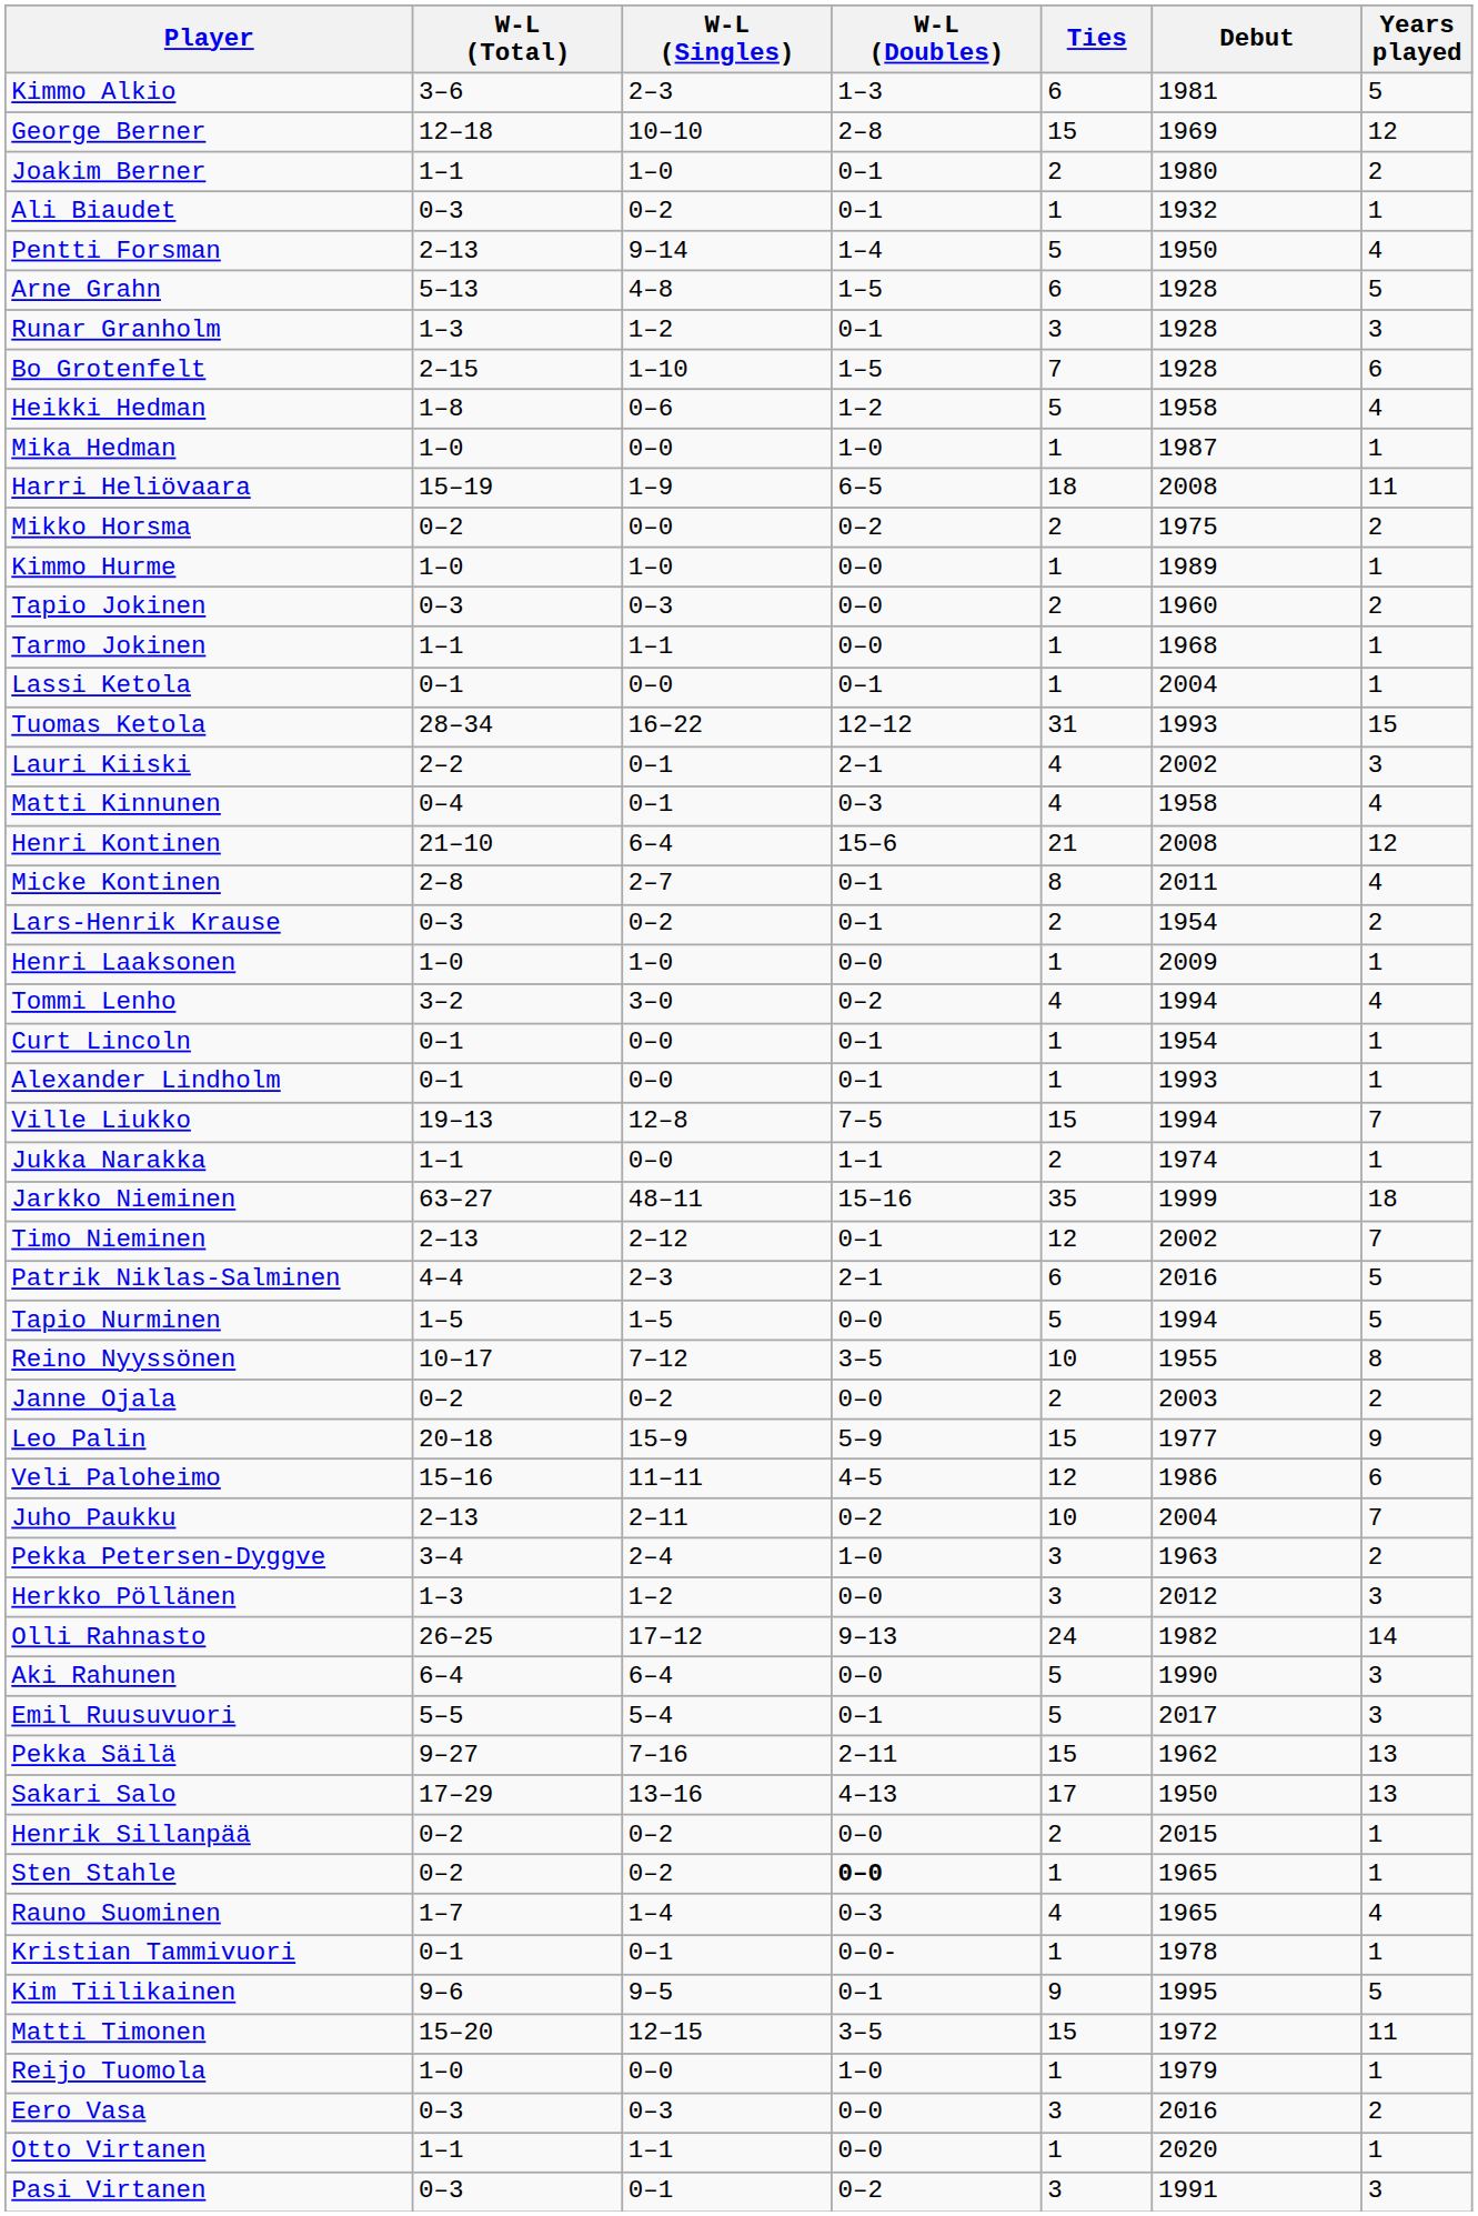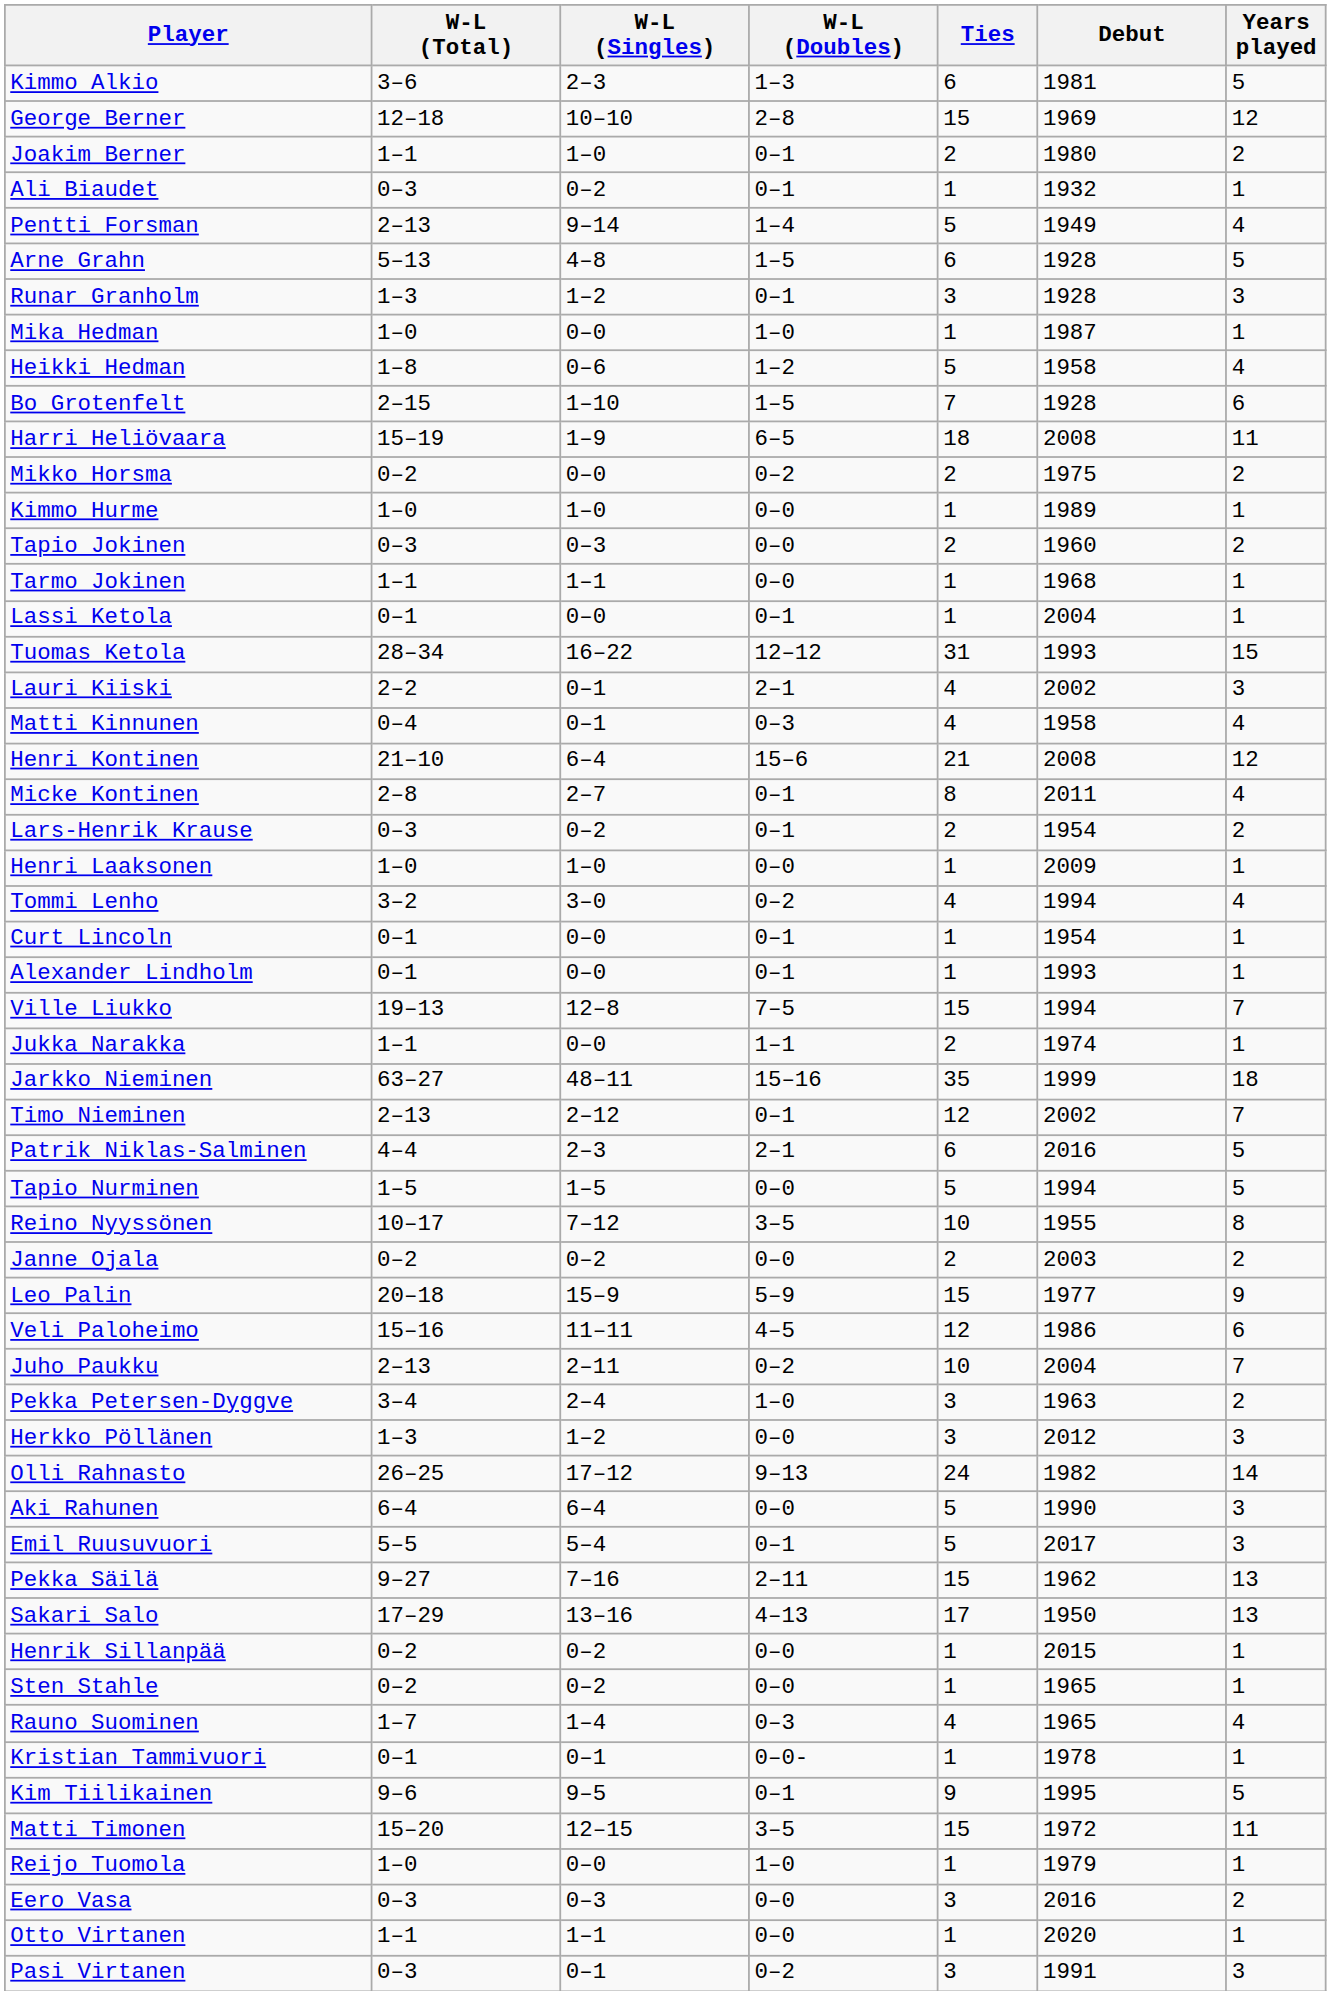 <table class="wikitable sortable" style=font-size:97%>
 <tr>
 <th width=200><a href='#'>Player</a></th>
 <th width=100>W-L<br>(Total)</th>
 <th width=100>W-L<br>(<a href='#'>Singles</a>)</th>
 <th width=100>W-L<br>(<a href='#'>Doubles</a>)</th>
 <th width=50><a href='#'>Ties</a></th>
 <th width=100>Debut</th>
 <th width=50>Years played</th>
 </tr>
 <tr>
 <td><a href='#'>Kimmo Alkio</a></td>
 <td>3–6</td>
 <td>2–3</td>
 <td>1–3</td>
 <td>6</td>
 <td>1981</td>
 <td>5</td>
 </tr>
 <tr>
 <td><a href='#'>George Berner</a></td>
 <td>12–18</td>
 <td>10–10</td>
 <td>2–8</td>
 <td>15</td>
 <td>1969</td>
 <td>12</td>
 </tr>
 <tr>
 <td><a href='#'>Joakim Berner</a></td>
 <td>1–1</td>
 <td>1–0</td>
 <td>0–1</td>
 <td>2</td>
 <td>1980</td>
 <td>2</td>
 </tr>
 <tr>
 <td><a href='#'>Ali Biaudet</a></td>
 <td>0–3</td>
 <td>0–2</td>
 <td>0–1</td>
 <td>1</td>
 <td>1932</td>
 <td>1</td>
 </tr>
 <tr>
 <td><a href='#'>Pentti Forsman</a></td>
 <td>2–13</td>
 <td>9–14</td>
 <td>1–4</td>
 <td>5</td>
-<td>1950</td>
+<td>1949</td>
 <td>4</td>
 </tr>
 <tr>
 <td><a href='#'>Arne Grahn</a></td>
 <td>5–13</td>
 <td>4–8</td>
 <td>1–5</td>
 <td>6</td>
 <td>1928</td>
 <td>5</td>
 </tr>
 <tr>
 <td><a href='#'>Runar Granholm</a></td>
 <td>1–3</td>
 <td>1–2</td>
 <td>0–1</td>
 <td>3</td>
 <td>1928</td>
 <td>3</td>
 </tr>
 <tr>
-<td><a href='#'>Bo Grotenfelt</a></td>
-<td>2–15</td>
-<td>1–10</td>
-<td>1–5</td>
-<td>7</td>
-<td>1928</td>
-<td>6</td>
+<td><a href='#'>Mika Hedman</a></td>
+<td>1–0</td>
+<td>0–0</td>
+<td>1–0</td>
+<td>1</td>
+<td>1987</td>
+<td>1</td>
 </tr>
 <tr>
 <td><a href='#'>Heikki Hedman</a></td>
 <td>1–8</td>
 <td>0–6</td>
 <td>1–2</td>
 <td>5</td>
 <td>1958</td>
 <td>4</td>
 </tr>
 <tr>
-<td><a href='#'>Mika Hedman</a></td>
-<td>1–0</td>
-<td>0–0</td>
-<td>1–0</td>
-<td>1</td>
-<td>1987</td>
-<td>1</td>
+<td><a href='#'>Bo Grotenfelt</a></td>
+<td>2–15</td>
+<td>1–10</td>
+<td>1–5</td>
+<td>7</td>
+<td>1928</td>
+<td>6</td>
 </tr>
 <tr>
 <td><a href='#'>Harri Heliövaara</a></td>
 <td>15–19</td>
 <td>1–9</td>
 <td>6–5</td>
 <td>18</td>
 <td>2008</td>
 <td>11</td>
 </tr>
 <tr>
 <td><a href='#'>Mikko Horsma</a></td>
 <td>0–2</td>
 <td>0–0</td>
 <td>0–2</td>
 <td>2</td>
 <td>1975</td>
 <td>2</td>
 </tr>
 <tr>
 <td><a href='#'>Kimmo Hurme</a></td>
 <td>1–0</td>
 <td>1–0</td>
 <td>0–0</td>
 <td>1</td>
 <td>1989</td>
 <td>1</td>
 </tr>
 <tr>
 <td><a href='#'>Tapio Jokinen</a></td>
 <td>0–3</td>
 <td>0–3</td>
 <td>0–0</td>
 <td>2</td>
 <td>1960</td>
 <td>2</td>
 </tr>
 <tr>
 <td><a href='#'>Tarmo Jokinen</a></td>
 <td>1–1</td>
 <td>1–1</td>
 <td>0–0</td>
 <td>1</td>
 <td>1968</td>
 <td>1</td>
 </tr>
 <tr>
 <td><a href='#'>Lassi Ketola</a></td>
 <td>0–1</td>
 <td>0–0</td>
 <td>0–1</td>
 <td>1</td>
 <td>2004</td>
 <td>1</td>
 </tr>
 <tr>
 <td><a href='#'>Tuomas Ketola</a></td>
 <td>28–34</td>
 <td>16–22</td>
 <td>12–12</td>
 <td>31</td>
 <td>1993</td>
 <td>15</td>
 </tr>
 <tr>
 <td><a href='#'>Lauri Kiiski</a></td>
 <td>2–2</td>
 <td>0–1</td>
 <td>2–1</td>
 <td>4</td>
 <td>2002</td>
 <td>3</td>
 </tr>
 <tr>
 <td><a href='#'>Matti Kinnunen</a></td>
 <td>0–4</td>
 <td>0–1</td>
 <td>0–3</td>
 <td>4</td>
 <td>1958</td>
 <td>4</td>
 </tr>
 <tr>
 <td><a href='#'>Henri Kontinen</a></td>
 <td>21–10</td>
 <td>6–4</td>
 <td>15–6</td>
 <td>21</td>
 <td>2008</td>
 <td>12</td>
 </tr>
 <tr>
 <td><a href='#'>Micke Kontinen</a></td>
 <td>2–8</td>
 <td>2–7</td>
 <td>0–1</td>
 <td>8</td>
 <td>2011</td>
 <td>4</td>
 </tr>
 <tr>
 <td><a href='#'>Lars-Henrik Krause</a></td>
 <td>0–3</td>
 <td>0–2</td>
 <td>0–1</td>
 <td>2</td>
 <td>1954</td>
 <td>2</td>
 </tr>
 <tr>
 <td><a href='#'>Henri Laaksonen</a></td>
 <td>1–0</td>
 <td>1–0</td>
 <td>0–0</td>
 <td>1</td>
 <td>2009</td>
 <td>1</td>
 </tr>
 <tr>
 <td><a href='#'>Tommi Lenho</a></td>
 <td>3–2</td>
 <td>3–0</td>
 <td>0–2</td>
 <td>4</td>
 <td>1994</td>
 <td>4</td>
 </tr>
 <tr>
 <td><a href='#'>Curt Lincoln</a></td>
 <td>0–1</td>
 <td>0–0</td>
 <td>0–1</td>
 <td>1</td>
 <td>1954</td>
 <td>1</td>
 </tr>
 <tr>
 <td><a href='#'>Alexander Lindholm</a></td>
 <td>0–1</td>
 <td>0–0</td>
 <td>0–1</td>
 <td>1</td>
 <td>1993</td>
 <td>1</td>
 </tr>
 <tr>
 <td><a href='#'>Ville Liukko</a></td>
 <td>19–13</td>
 <td>12–8</td>
 <td>7–5</td>
 <td>15</td>
 <td>1994</td>
 <td>7</td>
 </tr>
 <tr>
 <td><a href='#'>Jukka Narakka</a></td>
 <td>1–1</td>
 <td>0–0</td>
 <td>1–1</td>
 <td>2</td>
 <td>1974</td>
 <td>1</td>
 </tr>
 <tr>
 <td><a href='#'>Jarkko Nieminen</a></td>
 <td>63–27</td>
 <td>48–11</td>
 <td>15–16</td>
 <td>35</td>
 <td>1999</td>
 <td>18</td>
 </tr>
 <tr>
 <td><a href='#'>Timo Nieminen</a></td>
 <td>2–13</td>
 <td>2–12</td>
 <td>0–1</td>
 <td>12</td>
 <td>2002</td>
 <td>7</td>
 </tr>
 <tr>
 <td><a href='#'>Patrik Niklas-Salminen</a></td>
 <td>4–4</td>
 <td>2–3</td>
 <td>2–1</td>
 <td>6</td>
 <td>2016</td>
 <td>5</td>
 </tr>
 <tr>
 <td><a href='#'>Tapio Nurminen</a></td>
 <td>1–5</td>
 <td>1–5</td>
 <td>0–0</td>
 <td>5</td>
 <td>1994</td>
 <td>5</td>
 </tr>
 <tr>
 <td><a href='#'>Reino Nyyssönen</a></td>
 <td>10–17</td>
 <td>7–12</td>
 <td>3–5</td>
 <td>10</td>
 <td>1955</td>
 <td>8</td>
 </tr>
 <tr>
 <td><a href='#'>Janne Ojala</a></td>
 <td>0–2</td>
 <td>0–2</td>
 <td>0–0</td>
 <td>2</td>
 <td>2003</td>
 <td>2</td>
 </tr>
 <tr>
 <td><a href='#'>Leo Palin</a></td>
 <td>20–18</td>
 <td>15–9</td>
 <td>5–9</td>
 <td>15</td>
 <td>1977</td>
 <td>9</td>
 </tr>
 <tr>
 <td><a href='#'>Veli Paloheimo</a></td>
 <td>15–16</td>
 <td>11–11</td>
 <td>4–5</td>
 <td>12</td>
 <td>1986</td>
 <td>6</td>
 </tr>
 <tr>
 <td><a href='#'>Juho Paukku</a></td>
 <td>2–13</td>
 <td>2–11</td>
 <td>0–2</td>
 <td>10</td>
 <td>2004</td>
 <td>7</td>
 </tr>
 <tr>
 <td><a href='#'>Pekka Petersen-Dyggve</a></td>
 <td>3–4</td>
 <td>2–4</td>
 <td>1–0</td>
 <td>3</td>
 <td>1963</td>
 <td>2</td>
 </tr>
 <tr>
 <td><a href='#'>Herkko Pöllänen</a></td>
 <td>1–3</td>
 <td>1–2</td>
 <td>0–0</td>
 <td>3</td>
 <td>2012</td>
 <td>3</td>
 </tr>
 <tr>
 <td><a href='#'>Olli Rahnasto</a></td>
 <td>26–25</td>
 <td>17–12</td>
 <td>9–13</td>
 <td>24</td>
 <td>1982</td>
 <td>14</td>
 </tr>
 <tr>
 <td><a href='#'>Aki Rahunen</a></td>
 <td>6–4</td>
 <td>6–4</td>
 <td>0–0</td>
 <td>5</td>
 <td>1990</td>
 <td>3</td>
 </tr>
 <tr>
 <td><a href='#'>Emil Ruusuvuori</a></td>
 <td>5–5</td>
 <td>5–4</td>
 <td>0–1</td>
 <td>5</td>
 <td>2017</td>
 <td>3</td>
 </tr>
 <tr>
 <td><a href='#'>Pekka Säilä</a></td>
 <td>9–27</td>
 <td>7–16</td>
 <td>2–11</td>
 <td>15</td>
 <td>1962</td>
 <td>13</td>
 </tr>
 <tr>
 <td><a href='#'>Sakari Salo</a></td>
 <td>17–29</td>
 <td>13–16</td>
 <td>4–13</td>
 <td>17</td>
 <td>1950</td>
 <td>13</td>
 </tr>
 <tr>
 <td><a href='#'>Henrik Sillanpää</a></td>
 <td>0–2</td>
 <td>0–2</td>
 <td>0–0</td>
-<td>2</td>
+<td>1</td>
 <td>2015</td>
 <td>1</td>
 </tr>
 <tr>
 <td><a href='#'>Sten Stahle</a></td>
 <td>0–2</td>
 <td>0–2</td>
-<td><strong>0–0</strong></td>
+<td>0–0</td>
 <td>1</td>
 <td>1965</td>
 <td>1</td>
 </tr>
 <tr>
 <td><a href='#'>Rauno Suominen</a></td>
 <td>1–7</td>
 <td>1–4</td>
 <td>0–3</td>
 <td>4</td>
 <td>1965</td>
 <td>4</td>
 </tr>
 <tr>
 <td><a href='#'>Kristian Tammivuori</a></td>
 <td>0–1</td>
 <td>0–1</td>
 <td>0–0-</td>
 <td>1</td>
 <td>1978</td>
 <td>1</td>
 </tr>
 <tr>
 <td><a href='#'>Kim Tiilikainen</a></td>
 <td>9–6</td>
 <td>9–5</td>
 <td>0–1</td>
 <td>9</td>
 <td>1995</td>
 <td>5</td>
 </tr>
 <tr>
 <td><a href='#'>Matti Timonen</a></td>
 <td>15–20</td>
 <td>12–15</td>
 <td>3–5</td>
 <td>15</td>
 <td>1972</td>
 <td>11</td>
 </tr>
 <tr>
 <td><a href='#'>Reijo Tuomola</a></td>
 <td>1–0</td>
 <td>0–0</td>
 <td>1–0</td>
 <td>1</td>
 <td>1979</td>
 <td>1</td>
 </tr>
 <tr>
 <td><a href='#'>Eero Vasa</a></td>
 <td>0–3</td>
 <td>0–3</td>
 <td>0–0</td>
 <td>3</td>
 <td>2016</td>
 <td>2</td>
 </tr>
 <tr>
 <td><a href='#'>Otto Virtanen</a></td>
 <td>1–1</td>
 <td>1–1</td>
 <td>0–0</td>
 <td>1</td>
 <td>2020</td>
 <td>1</td>
 </tr>
 <tr>
 <td><a href='#'>Pasi Virtanen</a></td>
 <td>0–3</td>
 <td>0–1</td>
 <td>0–2</td>
 <td>3</td>
 <td>1991</td>
 <td>3</td>
 </tr>
 </table>
